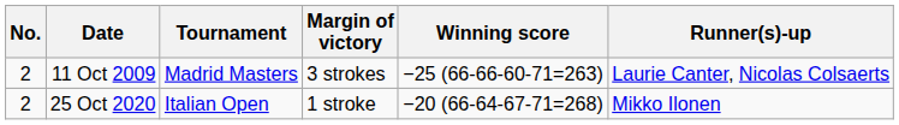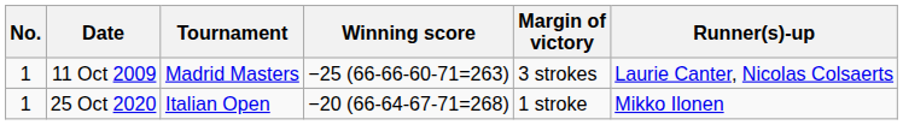 <table class="wikitable" style="font-size:95%;">
 <tr>
 <th>No.</th>
 <th>Date</th>
 <th>Tournament</th>
+<th>Winning score</th>
 <th>Margin of<br>victory</th>
-<th>Winning score</th>
 <th>Runner(s)-up</th>
 </tr>
 <tr>
-<td align=center>2</td>
+<td align=center>1</td>
 <td align=right>11 Oct <a href='#'>2009</a></td>
 <td><a href='#'>Madrid Masters</a></td>
+<td>−25 (66-66-60-71=263)</td>
 <td>3 strokes</td>
-<td>−25 (66-66-60-71=263)</td>
 <td> <a href='#'>Laurie Canter</a>,  <a href='#'>Nicolas Colsaerts</a></td>
 </tr>
 <tr>
-<td align=center>2</td>
+<td align=center>1</td>
 <td align=right>25 Oct <a href='#'>2020</a></td>
 <td><a href='#'>Italian Open</a></td>
+<td>−20 (66-64-67-71=268)</td>
 <td>1 stroke</td>
-<td>−20 (66-64-67-71=268)</td>
 <td> <a href='#'>Mikko Ilonen</a></td>
 </tr>
 </table>
